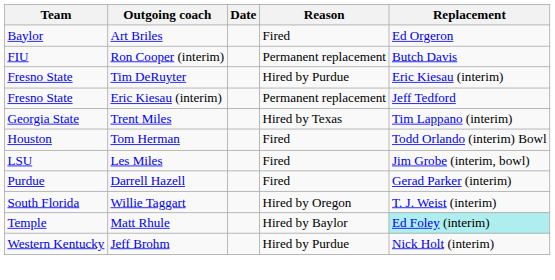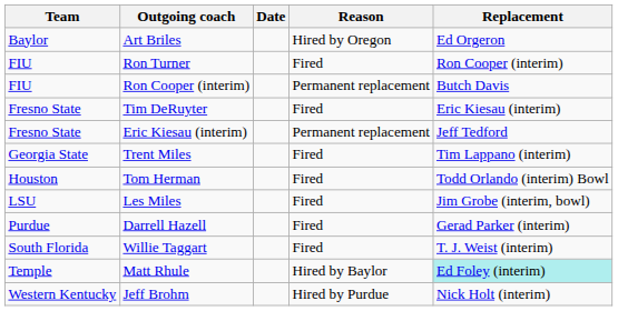 <table class="wikitable sortable">
 <tr>
 <th>Team</th>
 <th>Outgoing coach</th>
 <th>Date</th>
 <th>Reason</th>
 <th>Replacement</th>
 </tr>
 <tr>
 <td><a href='#'>Baylor</a></td>
 <td><a href='#'>Art Briles</a></td>
 <td></td>
+<td>Hired by Oregon</td>
+<td><a href='#'>Ed Orgeron</a></td>
+</tr>
+<tr>
+<td><a href='#'>FIU</a></td>
+<td><a href='#'>Ron Turner</a></td>
+<td></td>
 <td>Fired</td>
-<td><a href='#'>Ed Orgeron</a></td>
+<td><a href='#'>Ron Cooper</a> (interim)</td>
 </tr>
 <tr>
 <td><a href='#'>FIU</a></td>
 <td><a href='#'>Ron Cooper</a> (interim)</td>
 <td></td>
 <td>Permanent replacement</td>
 <td><a href='#'>Butch Davis</a></td>
 </tr>
 <tr>
 <td><a href='#'>Fresno State</a></td>
 <td><a href='#'>Tim DeRuyter</a></td>
 <td></td>
-<td>Hired by Purdue</td>
+<td>Fired</td>
 <td><a href='#'>Eric Kiesau</a> (interim)</td>
 </tr>
 <tr>
 <td><a href='#'>Fresno State</a></td>
 <td><a href='#'>Eric Kiesau</a> (interim)</td>
 <td></td>
 <td>Permanent replacement</td>
 <td><a href='#'>Jeff Tedford</a></td>
 </tr>
 <tr>
 <td><a href='#'>Georgia State</a></td>
 <td><a href='#'>Trent Miles</a></td>
 <td></td>
-<td>Hired by Texas</td>
+<td>Fired</td>
 <td><a href='#'>Tim Lappano</a> (interim)</td>
 </tr>
 <tr>
 <td><a href='#'>Houston</a></td>
 <td><a href='#'>Tom Herman</a></td>
 <td></td>
 <td>Fired</td>
 <td><a href='#'>Todd Orlando</a> (interim) Bowl</td>
 </tr>
 <tr>
 <td><a href='#'>LSU</a></td>
 <td><a href='#'>Les Miles</a></td>
 <td></td>
 <td>Fired</td>
 <td><a href='#'>Jim Grobe</a> (interim, bowl)</td>
 </tr>
 <tr>
 <td><a href='#'>Purdue</a></td>
 <td><a href='#'>Darrell Hazell</a></td>
 <td></td>
 <td>Fired</td>
 <td><a href='#'>Gerad Parker</a> (interim)</td>
 </tr>
 <tr>
 <td><a href='#'>South Florida</a></td>
 <td><a href='#'>Willie Taggart</a></td>
 <td></td>
-<td>Hired by Oregon</td>
+<td>Fired</td>
 <td><a href='#'>T. J. Weist</a> (interim)</td>
 </tr>
 <tr>
 <td><a href='#'>Temple</a></td>
 <td><a href='#'>Matt Rhule</a></td>
 <td></td>
 <td>Hired by Baylor</td>
 <td style="background: paleturquoise;"><a href='#'>Ed Foley</a> (interim)</td>
 </tr>
 <tr>
 <td><a href='#'>Western Kentucky</a></td>
 <td><a href='#'>Jeff Brohm</a></td>
 <td></td>
 <td>Hired by Purdue</td>
 <td><a href='#'>Nick Holt</a> (interim)</td>
 </tr>
 </table>
